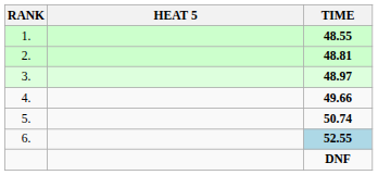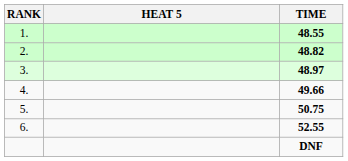 <table class="wikitable" style="border-collapse: collapse; font-size: 90%;">
 <tr>
 <th>RANK</th>
 <th style="width: 20em">HEAT 5</th>
 <th style="width: 5em">TIME</th>
 </tr>
 <tr style="background:#ccffcc;">
 <td align="center">1.</td>
 <td></td>
 <td align="center"><strong>48.55</strong></td>
 </tr>
 <tr style="background:#ccffcc;">
 <td align="center">2.</td>
 <td></td>
-<td align="center"><strong>48.81</strong></td>
+<td align="center"><strong>48.82</strong></td>
 </tr>
 <tr style="background:#ddffdd;">
 <td align="center">3.</td>
 <td></td>
 <td align="center"><strong>48.97</strong></td>
 </tr>
 <tr>
 <td align="center">4.</td>
 <td></td>
 <td align="center"><strong>49.66</strong></td>
 </tr>
 <tr>
 <td align="center">5.</td>
 <td></td>
-<td align="center"><strong>50.74</strong></td>
+<td align="center"><strong>50.75</strong></td>
 </tr>
 <tr>
 <td align="center">6.</td>
 <td></td>
-<td align="center" style="background: lightblue;"><strong>52.55</strong></td>
+<td align="center"><strong>52.55</strong></td>
 </tr>
 <tr>
 <td align="center"></td>
 <td></td>
 <td align="center"><strong>DNF</strong></td>
 </tr>
 </table>
